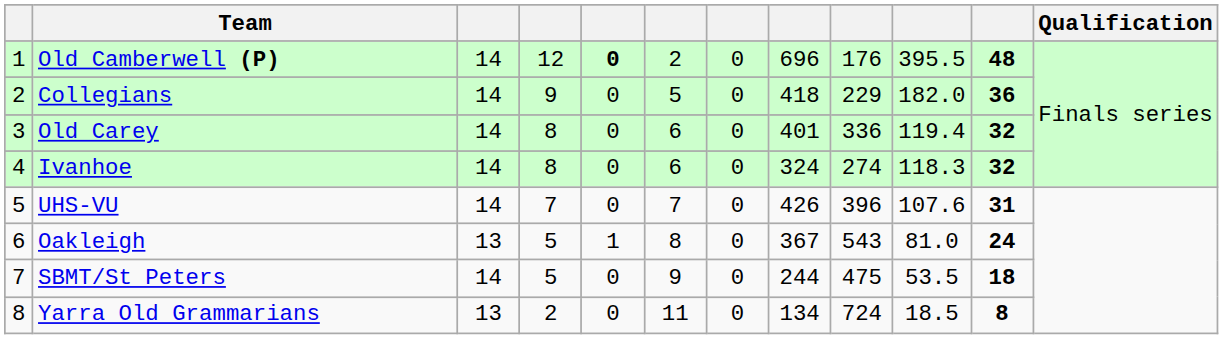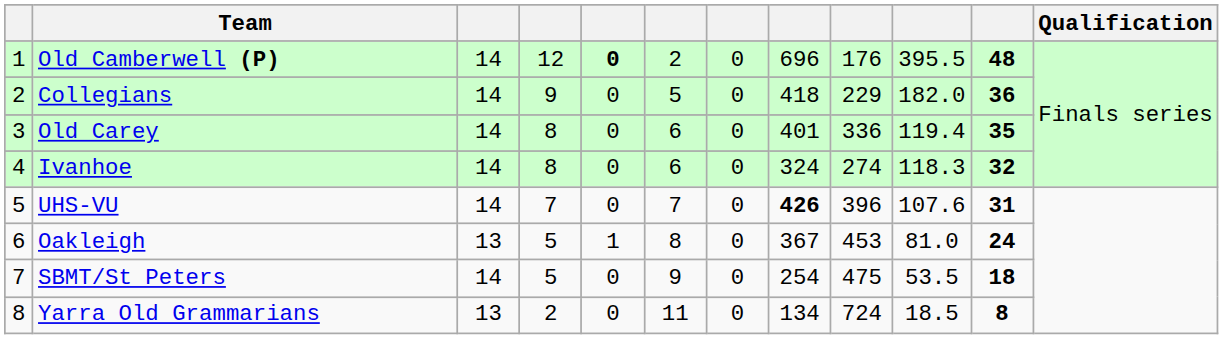 <table class="wikitable" style="text-align:center; margin-bottom:0">
 <tr>
 <th style="width:10px"></th>
 <th style="width:35%;">Team</th>
 <th style="width:30px;"></th>
 <th style="width:30px;"></th>
 <th style="width:30px;"></th>
 <th style="width:30px;"></th>
 <th style="width:30px;"></th>
 <th style="width:30px;"></th>
 <th style="width:30px;"></th>
 <th style="width:30px;"></th>
 <th style="width:30px;"></th>
 <th>Qualification</th>
 </tr>
 <tr style="background:#ccffcc;">
 <td>1</td>
 <td style="text-align:left;"><a href='#'>Old Camberwell</a> <strong>(P)</strong></td>
 <td>14</td>
 <td>12</td>
 <td><strong>0</strong></td>
 <td>2</td>
 <td>0</td>
 <td>696</td>
 <td>176</td>
 <td>395.5</td>
 <td><strong>48</strong></td>
 <td rowspan=4>Finals series</td>
 </tr>
 <tr style="background:#ccffcc;">
 <td>2</td>
 <td style="text-align:left;"><a href='#'>Collegians</a></td>
 <td>14</td>
 <td>9</td>
 <td>0</td>
 <td>5</td>
 <td>0</td>
 <td>418</td>
 <td>229</td>
 <td>182.0</td>
 <td><strong>36</strong></td>
 </tr>
 <tr style="background:#ccffcc;">
 <td>3</td>
 <td style="text-align:left;"><a href='#'>Old Carey</a></td>
 <td>14</td>
 <td>8</td>
 <td>0</td>
 <td>6</td>
 <td>0</td>
 <td>401</td>
 <td>336</td>
 <td>119.4</td>
-<td><strong>32</strong></td>
+<td><strong>35</strong></td>
 </tr>
 <tr style="background:#ccffcc;">
 <td>4</td>
 <td style="text-align:left;"><a href='#'>Ivanhoe</a></td>
 <td>14</td>
 <td>8</td>
 <td>0</td>
 <td>6</td>
 <td>0</td>
 <td>324</td>
 <td>274</td>
 <td>118.3</td>
 <td><strong>32</strong></td>
 </tr>
 <tr>
 <td>5</td>
 <td style="text-align:left;"><a href='#'>UHS-VU</a></td>
 <td>14</td>
 <td>7</td>
 <td>0</td>
 <td>7</td>
 <td>0</td>
-<td>426</td>
+<td><strong>426</strong></td>
 <td>396</td>
 <td>107.6</td>
 <td><strong>31</strong></td>
 </tr>
 <tr>
 <td>6</td>
 <td style="text-align:left;"><a href='#'>Oakleigh</a></td>
 <td>13</td>
 <td>5</td>
 <td>1</td>
 <td>8</td>
 <td>0</td>
 <td>367</td>
-<td>543</td>
+<td>453</td>
 <td>81.0</td>
 <td><strong>24</strong></td>
 </tr>
 <tr>
 <td>7</td>
 <td style="text-align:left;"><a href='#'>SBMT/St Peters</a></td>
 <td>14</td>
 <td>5</td>
 <td>0</td>
 <td>9</td>
 <td>0</td>
-<td>244</td>
+<td>254</td>
 <td>475</td>
 <td>53.5</td>
 <td><strong>18</strong></td>
 </tr>
 <tr>
 <td>8</td>
 <td style="text-align:left;"><a href='#'>Yarra Old Grammarians</a></td>
 <td>13</td>
 <td>2</td>
 <td>0</td>
 <td>11</td>
 <td>0</td>
 <td>134</td>
 <td>724</td>
 <td>18.5</td>
 <td><strong>8</strong></td>
 </tr>
 </table>
